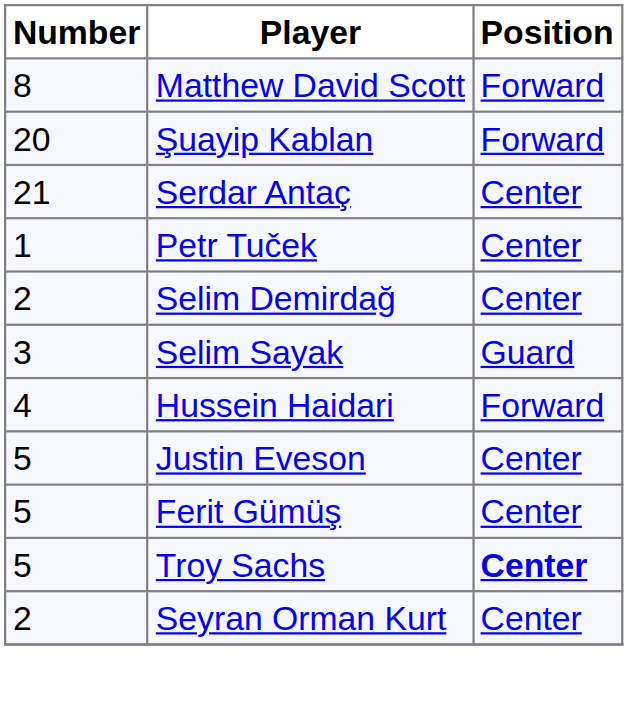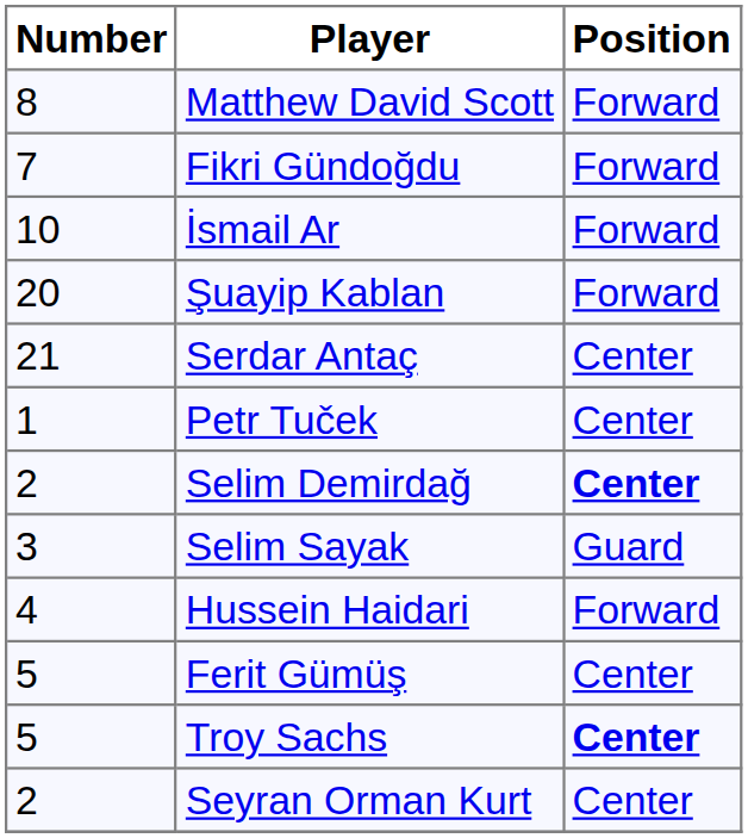 <table bgcolor="#f7f8ff" cellpadding="3" cellspacing="0" border="1" style="font-size: 95%; border: gray solid 1px; border-collapse: collapse;">
 <tr bgcolor="#FFFFFF">
 <td align=center><strong>Number</strong></td>
 <td align=center><strong>Player</strong></td>
 <td align=center><strong>Position</strong></td>
 </tr>
 <tr>
 <td>8</td>
 <td> <a href='#'>Matthew David Scott</a></td>
+<td><a href='#'>Forward</a></td>
+</tr>
+<tr>
+<td>7</td>
+<td> <a href='#'>Fikri Gündoğdu</a></td>
+<td><a href='#'>Forward</a></td>
+</tr>
+<tr>
+<td>10</td>
+<td> <a href='#'>İsmail Ar</a></td>
 <td><a href='#'>Forward</a></td>
 </tr>
 <tr>
 <td>20</td>
 <td> <a href='#'>Şuayip Kablan</a></td>
 <td><a href='#'>Forward</a></td>
 </tr>
 <tr>
 <td>21</td>
 <td> <a href='#'>Serdar Antaç</a></td>
 <td><a href='#'>Center</a></td>
 </tr>
 <tr>
 <td>1</td>
 <td> <a href='#'>Petr Tuček</a></td>
 <td><a href='#'>Center</a></td>
 </tr>
 <tr>
 <td>2</td>
 <td> <a href='#'>Selim Demirdağ</a></td>
-<td><a href='#'>Center</a></td>
+<td><strong><a href='#'>Center</a></strong></td>
 </tr>
 <tr>
 <td>3</td>
 <td> <a href='#'>Selim Sayak</a></td>
 <td><a href='#'>Guard</a></td>
 </tr>
 <tr>
 <td>4</td>
 <td>  <a href='#'>Hussein Haidari</a></td>
 <td><a href='#'>Forward</a></td>
-</tr>
-<tr>
-<td>5</td>
-<td> <a href='#'>Justin Eveson</a></td>
-<td><a href='#'>Center</a></td>
 </tr>
 <tr>
 <td>5</td>
 <td> <a href='#'>Ferit Gümüş</a></td>
 <td><a href='#'>Center</a></td>
 </tr>
 <tr>
 <td>5</td>
 <td> <a href='#'>Troy Sachs</a></td>
 <td><strong><a href='#'>Center</a></strong></td>
 </tr>
 <tr>
 <td>2</td>
 <td> <a href='#'>Seyran Orman Kurt</a></td>
 <td><a href='#'>Center</a></td>
 </tr>
 <tr>
 </tr>
 </table>
